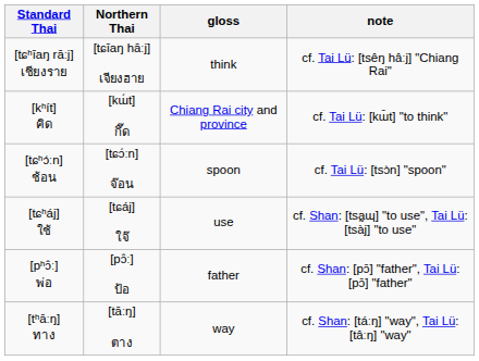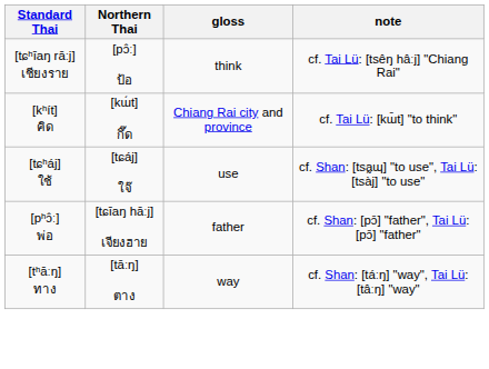 <table class="wikitable" style="text-align:center">
 <tr>
 <th><a href='#'>Standard Thai</a></th>
 <th>Northern Thai</th>
 <th>gloss</th>
 <th>note</th>
 </tr>
 <tr>
 <td>[tɕʰīaŋ rāːj]<br>เชียงราย</td>
-<td>[tɕīaŋ hāːj]<br><br>เจียงฮาย</td>
+<td>[pɔ̂ː]<br><br>ป้อ</td>
 <td>think</td>
 <td>cf. <a href='#'>Tai Lü</a>:  [tsêŋ hâːj] "Chiang Rai"</td>
 </tr>
 <tr>
 <td>[kʰít]<br>คิด</td>
 <td>[kɯ́t]<br><br>กึ๊ด</td>
 <td><a href='#'>Chiang Rai city</a> and <a href='#'>province</a></td>
 <td>cf. <a href='#'>Tai Lü</a>:  [kɯ̄t] "to think"</td>
 </tr>
 <tr>
-<td>[tɕʰɔ́ːn]<br>ช้อน</td>
-<td>[tɕɔ́ːn]<br><br>จ๊อน</td>
-<td>spoon</td>
-<td>cf. <a href='#'>Tai Lü</a>:  [tsɔ̀n] "spoon"</td>
-</tr>
-<tr>
 <td>[tɕʰáj]<br>ใช้</td>
 <td>[tɕáj]<br><br>ใจ๊</td>
 <td>use</td>
 <td>cf. <a href='#'>Shan</a>:  [tsa̰ɰ] "to use", <a href='#'>Tai Lü</a>:  [tsàj] "to use"</td>
 </tr>
 <tr>
 <td>[pʰɔ̂ː]<br>พ่อ</td>
-<td>[pɔ̂ː]<br><br>ป้อ</td>
+<td>[tɕīaŋ hāːj]<br><br>เจียงฮาย</td>
 <td>father</td>
 <td>cf. <a href='#'>Shan</a>:  [pɔ̄] "father", <a href='#'>Tai Lü</a>:  [pɔ̄] "father"</td>
 </tr>
 <tr>
 <td>[tʰāːŋ]<br>ทาง</td>
 <td>[tāːŋ]<br><br>ตาง</td>
 <td>way</td>
 <td>cf. <a href='#'>Shan</a>:  [táːŋ] "way", <a href='#'>Tai Lü</a>:  [tâːŋ] "way"</td>
 </tr>
 </table>
